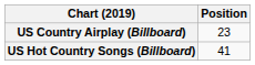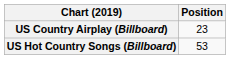 <table class="wikitable sortable plainrowheaders" style="text-align:center">
 <tr>
 <th>Chart (2019)</th>
 <th>Position</th>
 </tr>
 <tr>
 <th scope="row">US Country Airplay (<em>Billboard</em>)</th>
 <td>23</td>
 </tr>
 <tr>
 <th scope="row">US Hot Country Songs (<em>Billboard</em>)</th>
-<td>41</td>
+<td>53</td>
 </tr>
 </table>
